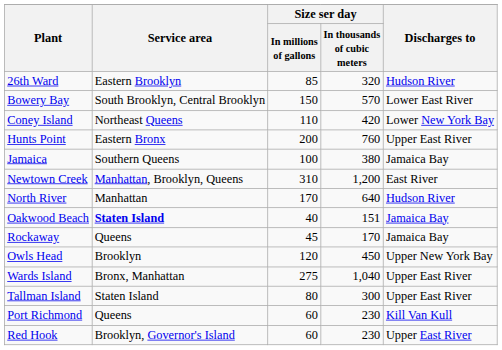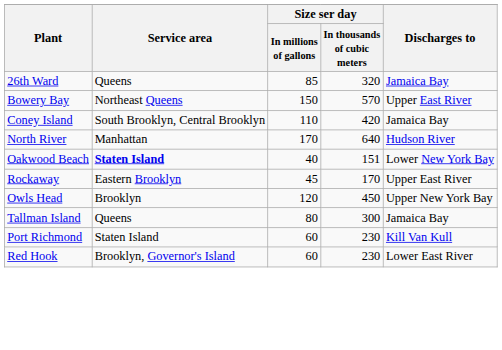 <table class="wikitable sortable">
 <tr>
 </tr>
 <tr>
 <th rowspan=2>Plant</th>
 <th rowspan=2>Service area</th>
 <th colspan=2>Size ser day</th>
 <th rowspan=2>Discharges to</th>
 </tr>
 <tr>
 <th><small>In millions <br> of gallons</small></th>
 <th><small>In thousands <br> of cubic <br> meters</small></th>
 </tr>
 <tr>
 <td><a href='#'>26th Ward</a></td>
-<td>Eastern <a href='#'>Brooklyn</a></td>
+<td>Queens</td>
 <td align=right>85</td>
 <td align=right>320</td>
-<td><a href='#'>Hudson River</a></td>
+<td><a href='#'>Jamaica Bay</a></td>
 </tr>
 <tr>
 <td><a href='#'>Bowery Bay</a></td>
-<td>South Brooklyn, Central Brooklyn</td>
+<td>Northeast <a href='#'>Queens</a></td>
 <td align=right>150</td>
 <td align=right>570</td>
-<td>Lower East River</td>
+<td>Upper <a href='#'>East River</a></td>
 </tr>
 <tr>
 <td><a href='#'>Coney Island</a></td>
-<td>Northeast <a href='#'>Queens</a></td>
+<td>South Brooklyn, Central Brooklyn</td>
 <td align=right>110</td>
 <td align=right>420</td>
-<td>Lower <a href='#'>New York Bay</a></td>
-</tr>
-<tr>
-<td><a href='#'>Hunts Point</a></td>
-<td>Eastern <a href='#'>Bronx</a></td>
-<td align=right>200</td>
-<td align=right>760</td>
-<td>Upper East River</td>
-</tr>
-<tr>
-<td><a href='#'>Jamaica</a></td>
-<td>Southern Queens</td>
-<td align=right>100</td>
-<td align=right>380</td>
 <td>Jamaica Bay</td>
-</tr>
-<tr>
-<td><a href='#'>Newtown Creek</a></td>
-<td><a href='#'>Manhattan</a>, Brooklyn, Queens</td>
-<td align=right>310</td>
-<td align=right>1,200</td>
-<td>East River</td>
 </tr>
 <tr>
 <td><a href='#'>North River</a></td>
 <td>Manhattan</td>
 <td align=right>170</td>
 <td align=right>640</td>
 <td><a href='#'>Hudson River</a></td>
 </tr>
 <tr>
 <td><a href='#'>Oakwood Beach</a></td>
 <td><strong><a href='#'>Staten Island</a></strong></td>
 <td align=right>40</td>
 <td align=right>151</td>
-<td><a href='#'>Jamaica Bay</a></td>
+<td>Lower <a href='#'>New York Bay</a></td>
 </tr>
 <tr>
 <td><a href='#'>Rockaway</a></td>
-<td>Queens</td>
+<td>Eastern <a href='#'>Brooklyn</a></td>
 <td align=right>45</td>
 <td align=right>170</td>
-<td>Jamaica Bay</td>
+<td>Upper East River</td>
 </tr>
 <tr>
 <td><a href='#'>Owls Head</a></td>
 <td>Brooklyn</td>
 <td align=right>120</td>
 <td align=right>450</td>
 <td>Upper New York Bay</td>
 </tr>
 <tr>
-<td><a href='#'>Wards Island</a></td>
-<td>Bronx, Manhattan</td>
-<td align=right>275</td>
-<td align=right>1,040</td>
-<td>Upper East River</td>
-</tr>
-<tr>
 <td><a href='#'>Tallman Island</a></td>
-<td>Staten Island</td>
+<td>Queens</td>
 <td align=right>80</td>
 <td align=right>300</td>
-<td>Upper East River</td>
+<td>Jamaica Bay</td>
 </tr>
 <tr>
 <td><a href='#'>Port Richmond</a></td>
-<td>Queens</td>
+<td>Staten Island</td>
 <td align=right>60</td>
 <td align=right>230</td>
 <td><a href='#'>Kill Van Kull</a></td>
 </tr>
 <tr>
 <td><a href='#'>Red Hook</a></td>
 <td>Brooklyn, <a href='#'>Governor's Island</a></td>
 <td align=right>60</td>
 <td align=right>230</td>
-<td>Upper <a href='#'>East River</a></td>
+<td>Lower East River</td>
 </tr>
 </table>
